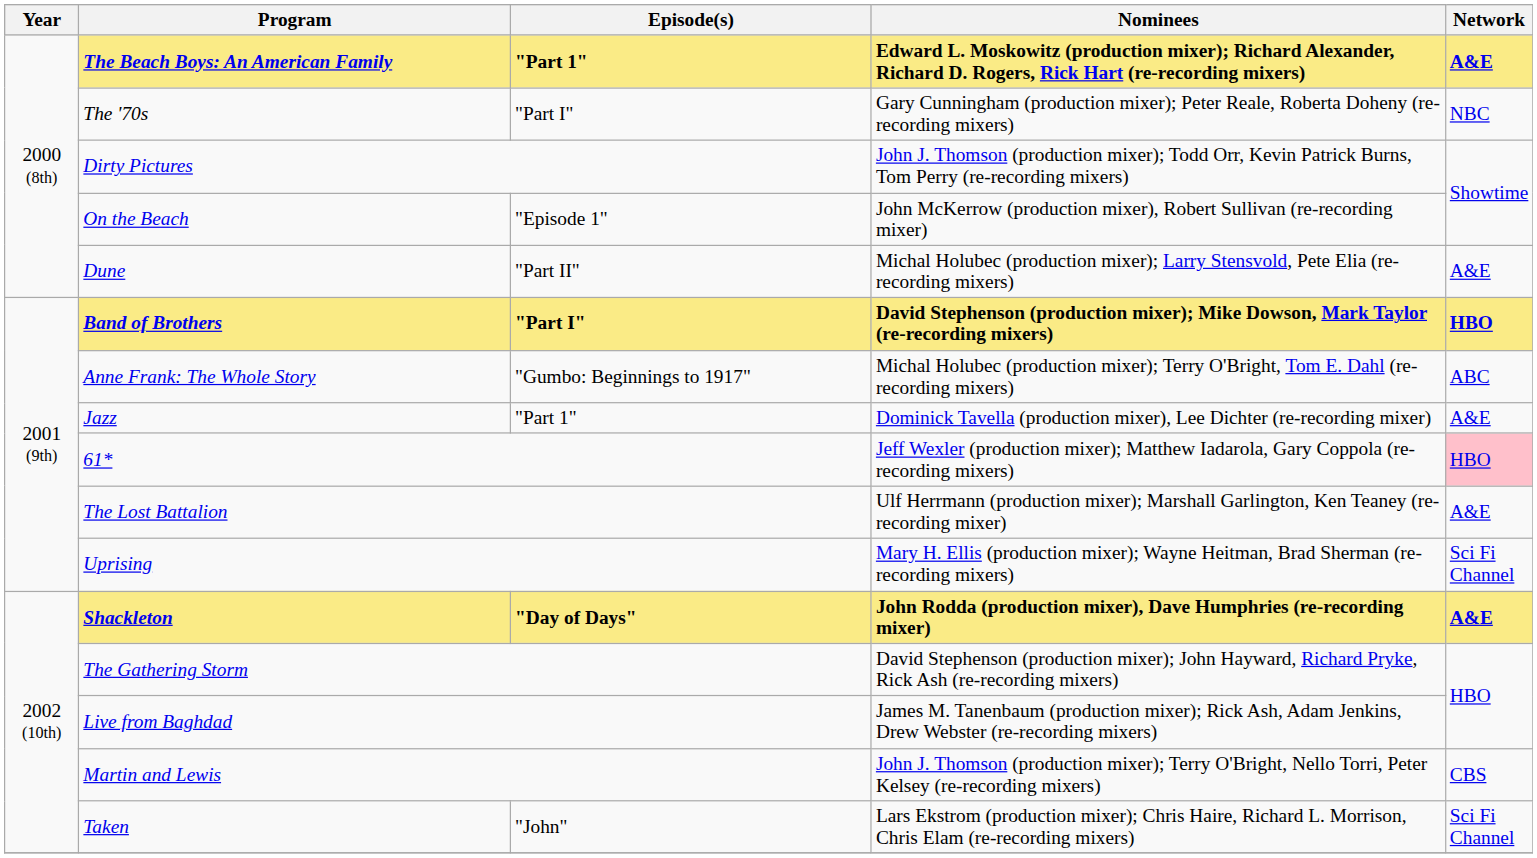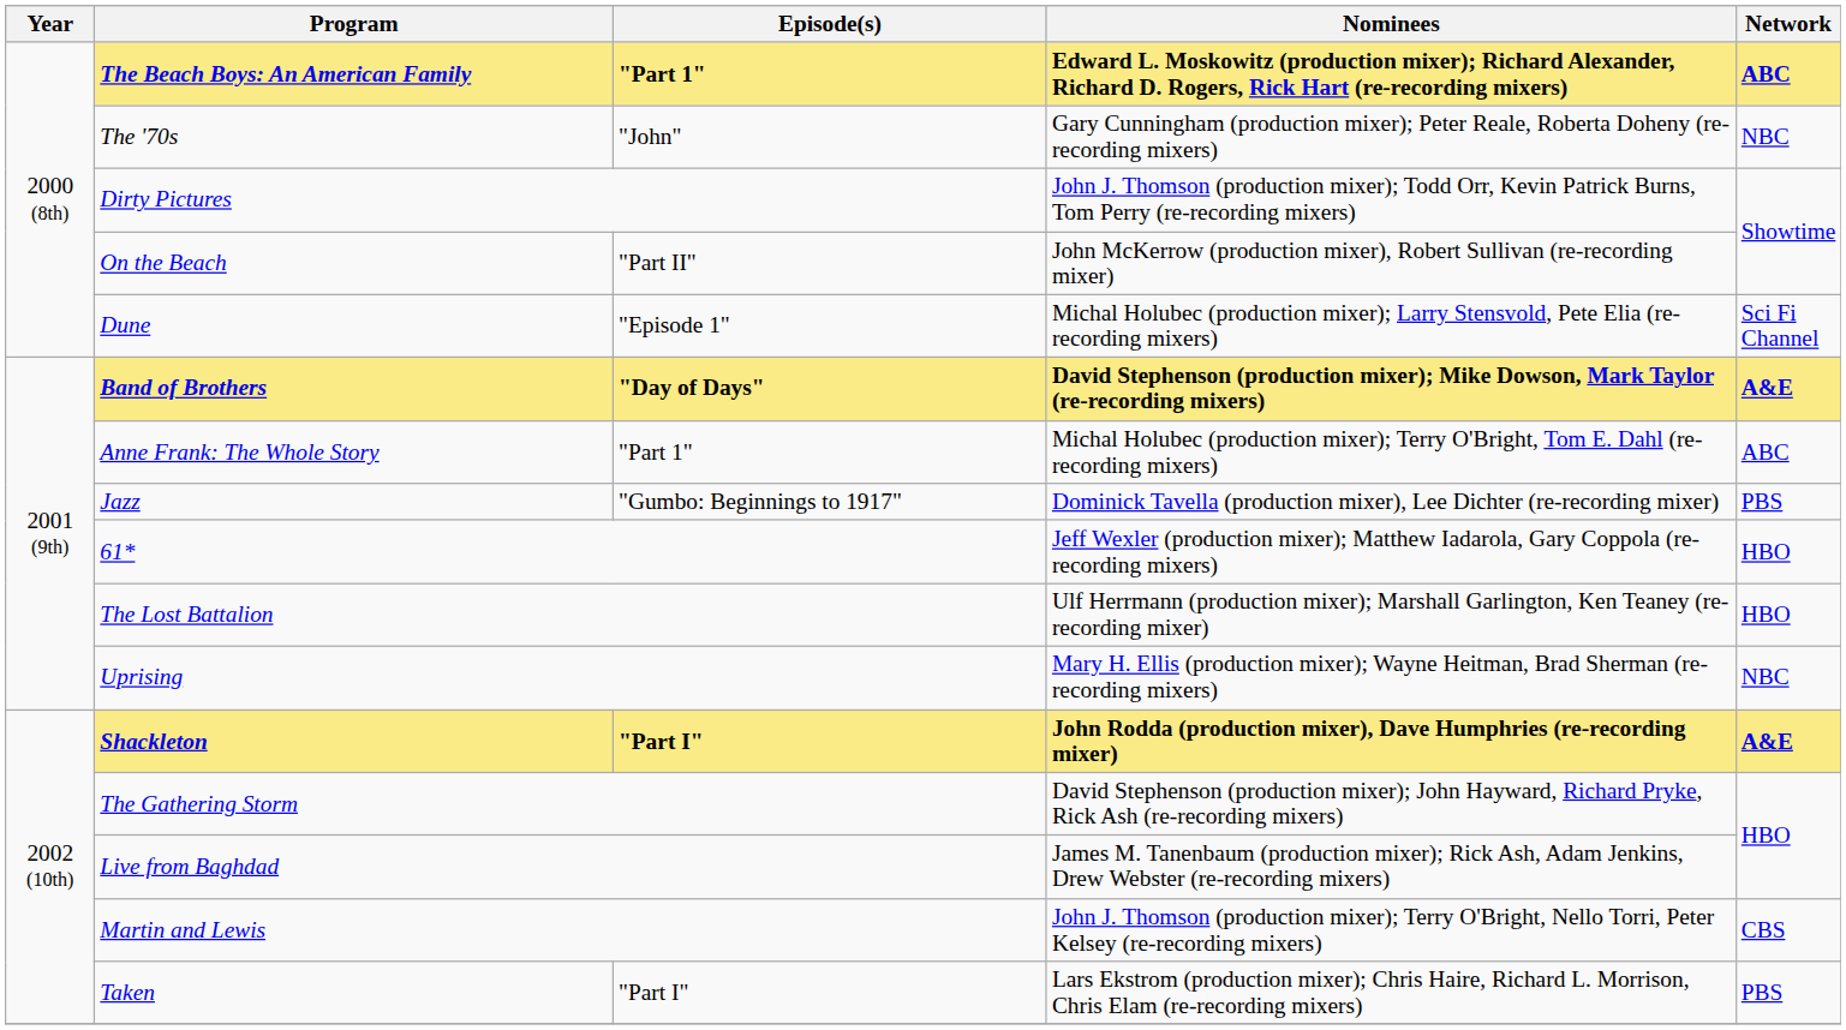 <table class="wikitable" style="width:100%">
 <tr bgcolor="#bebebe">
 <th width="5%">Year</th>
 <th width="30%">Program</th>
 <th width="25%">Episode(s)</th>
 <th width="40%">Nominees</th>
 <th width="5%">Network</th>
 </tr>
 <tr>
 <td rowspan="5" style="text-align:center;">2000 <br><small>(8th)</small><br></td>
 <td style="background:#FAEB86;"><strong><em><a href='#'>The Beach Boys: An American Family</a></em></strong></td>
 <td style="background:#FAEB86;"><strong>"Part 1"</strong></td>
 <td style="background:#FAEB86;"><strong>Edward L. Moskowitz (production mixer); Richard Alexander, Richard D. Rogers, <a href='#'>Rick Hart</a> (re-recording mixers)</strong></td>
-<td style="background:#FAEB86;"><strong><a href='#'>A&E</a></strong></td>
+<td style="background:#FAEB86;"><strong><a href='#'>ABC</a></strong></td>
 </tr>
 <tr>
 <td><em>The '70s</em></td>
-<td>"Part I"</td>
+<td>"John"</td>
 <td>Gary Cunningham (production mixer); Peter Reale, Roberta Doheny (re-recording mixers)</td>
 <td><a href='#'>NBC</a></td>
 </tr>
 <tr>
 <td colspan="2"><em><a href='#'>Dirty Pictures</a></em></td>
 <td><a href='#'>John J. Thomson</a> (production mixer); Todd Orr, Kevin Patrick Burns, Tom Perry (re-recording mixers)</td>
 <td rowspan="2"><a href='#'>Showtime</a></td>
 </tr>
 <tr>
 <td><em><a href='#'>On the Beach</a></em></td>
-<td>"Episode 1"</td>
+<td>"Part II"</td>
 <td>John McKerrow (production mixer), Robert Sullivan (re-recording mixer)</td>
 </tr>
 <tr>
 <td><em><a href='#'>Dune</a></em></td>
-<td>"Part II"</td>
+<td>"Episode 1"</td>
 <td>Michal Holubec (production mixer); <a href='#'>Larry Stensvold</a>, Pete Elia (re-recording mixers)</td>
-<td><a href='#'>A&E</a></td>
+<td><a href='#'>Sci Fi Channel</a></td>
 </tr>
 <tr>
 <td rowspan="6" style="text-align:center;">2001 <br><small>(9th)</small><br></td>
 <td style="background:#FAEB86;"><strong><em><a href='#'>Band of Brothers</a></em></strong></td>
-<td style="background:#FAEB86;"><strong>"Part I"</strong></td>
+<td style="background:#FAEB86;"><strong>"Day of Days" </strong></td>
 <td style="background:#FAEB86;"><strong>David Stephenson (production mixer); Mike Dowson, <a href='#'>Mark Taylor</a> (re-recording mixers)</strong></td>
-<td style="background:#FAEB86;"><strong><a href='#'>HBO</a></strong></td>
+<td style="background:#FAEB86;"><strong><a href='#'>A&E</a></strong></td>
 </tr>
 <tr>
 <td><em><a href='#'>Anne Frank: The Whole Story</a></em></td>
-<td>"Gumbo: Beginnings to 1917"</td>
+<td>"Part 1"</td>
 <td>Michal Holubec (production mixer); Terry O'Bright, <a href='#'>Tom E. Dahl</a> (re-recording mixers)</td>
 <td><a href='#'>ABC</a></td>
 </tr>
 <tr>
 <td><em><a href='#'>Jazz</a></em></td>
-<td>"Part 1"</td>
+<td>"Gumbo: Beginnings to 1917"</td>
 <td><a href='#'>Dominick Tavella</a> (production mixer), Lee Dichter (re-recording mixer)</td>
-<td><a href='#'>A&E</a></td>
+<td><a href='#'>PBS</a></td>
 </tr>
 <tr>
 <td colspan="2"><em><a href='#'>61*</a></em></td>
 <td><a href='#'>Jeff Wexler</a> (production mixer); Matthew Iadarola, Gary Coppola (re-recording mixers)</td>
-<td style="background: pink;"><a href='#'>HBO</a></td>
+<td><a href='#'>HBO</a></td>
 </tr>
 <tr>
 <td colspan="2"><em><a href='#'>The Lost Battalion</a></em></td>
 <td>Ulf Herrmann (production mixer); Marshall Garlington, Ken Teaney (re-recording mixer)</td>
-<td><a href='#'>A&E</a></td>
+<td><a href='#'>HBO</a></td>
 </tr>
 <tr>
 <td colspan="2"><em><a href='#'>Uprising</a></em></td>
 <td><a href='#'>Mary H. Ellis</a> (production mixer); Wayne Heitman, Brad Sherman (re-recording mixers)</td>
-<td><a href='#'>Sci Fi Channel</a></td>
+<td><a href='#'>NBC</a></td>
 </tr>
 <tr>
 <td rowspan="5" style="text-align:center;">2002 <br><small>(10th)</small><br></td>
 <td style="background:#FAEB86;"><strong><em><a href='#'>Shackleton</a></em></strong></td>
-<td style="background:#FAEB86;"><strong>"Day of Days" </strong></td>
+<td style="background:#FAEB86;"><strong>"Part I"</strong></td>
 <td style="background:#FAEB86;"><strong>John Rodda (production mixer), Dave Humphries (re-recording mixer)</strong></td>
 <td style="background:#FAEB86;"><strong><a href='#'>A&E</a></strong></td>
 </tr>
 <tr>
 <td colspan="2"><em><a href='#'>The Gathering Storm</a></em></td>
 <td>David Stephenson (production mixer); John Hayward, <a href='#'>Richard Pryke</a>, Rick Ash (re-recording mixers)</td>
 <td rowspan="2"><a href='#'>HBO</a></td>
 </tr>
 <tr>
 <td colspan="2"><em><a href='#'>Live from Baghdad</a></em></td>
 <td>James M. Tanenbaum (production mixer); Rick Ash, Adam Jenkins, Drew Webster (re-recording mixers)</td>
 </tr>
 <tr>
 <td colspan="2"><em><a href='#'>Martin and Lewis</a></em></td>
 <td><a href='#'>John J. Thomson</a> (production mixer); Terry O'Bright, Nello Torri, Peter Kelsey (re-recording mixers)</td>
 <td><a href='#'>CBS</a></td>
 </tr>
 <tr>
 <td><em><a href='#'>Taken</a></em></td>
-<td>"John"</td>
+<td>"Part I"</td>
 <td>Lars Ekstrom (production mixer); Chris Haire, Richard L. Morrison, Chris Elam (re-recording mixers)</td>
-<td><a href='#'>Sci Fi Channel</a></td>
+<td><a href='#'>PBS</a></td>
 </tr>
 <tr>
 </tr>
 </table>
